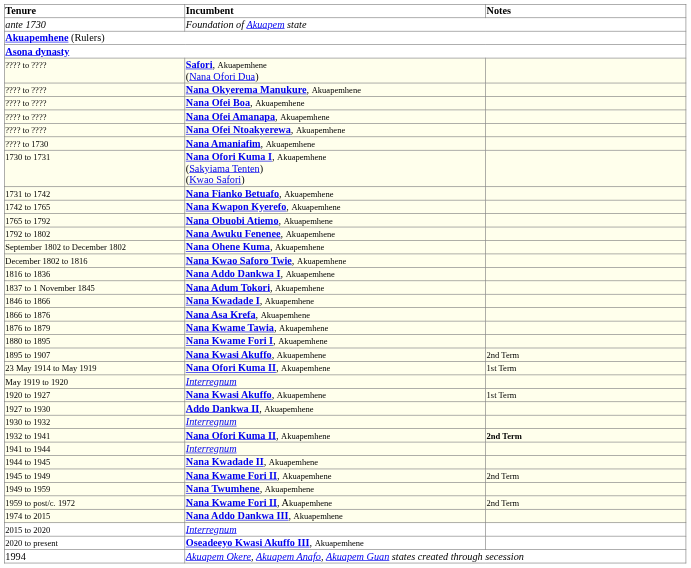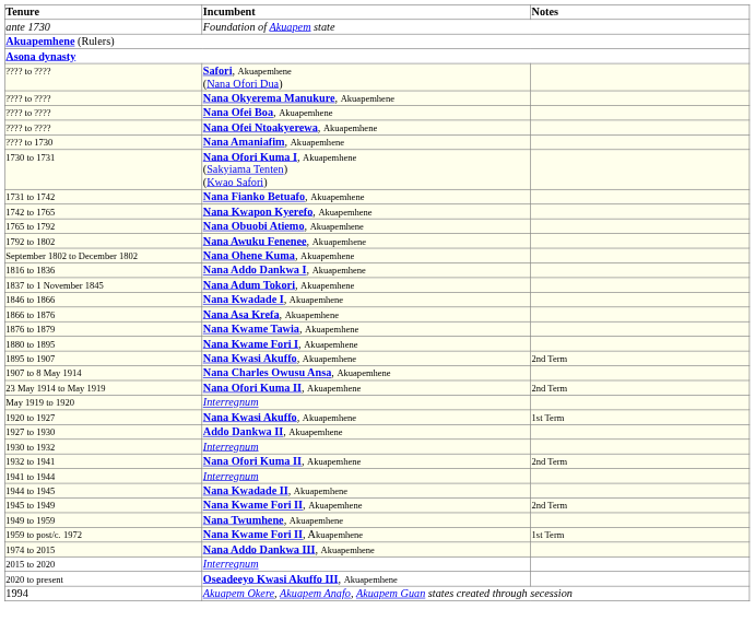 <table border=1 style="border-collapse: collapse">
 <tr align=left>
 <th width="18%">Tenure</th>
 <th width="30%">Incumbent</th>
 <th width="20%">Notes</th>
 </tr>
 <tr valign=top>
 <td><em>ante 1730</em></td>
 <td colspan="2"><em>Foundation of <a href='#'>Akuapem</a> state</em></td>
 </tr>
 <tr valign=top>
 <td colspan="3"><strong><a href='#'>Akuapemhene</a></strong> (Rulers)</td>
 </tr>
 <tr valign=top>
 <td colspan="3"><strong><a href='#'>Asona dynasty</a></strong></td>
 </tr>
 <tr valign=top bgcolor="#ffffec">
 <td><small>???? to ????</small></td>
 <td><strong><a href='#'>Safori</a></strong>, <small>Akuapemhene<br></small>(<a href='#'>Nana Ofori Dua</a>)</td>
 <td><small></small></td>
 </tr>
 <tr valign=top bgcolor="#ffffec">
 <td><small>???? to ????</small></td>
 <td><strong><a href='#'>Nana Okyerema Manukure</a></strong>, <small>Akuapemhene</small></td>
 <td><small></small></td>
 </tr>
 <tr valign=top bgcolor="#ffffec">
 <td><small>???? to ????</small></td>
 <td><strong><a href='#'>Nana Ofei Boa</a></strong>, <small>Akuapemhene</small></td>
-<td><small></small></td>
-</tr>
-<tr valign=top bgcolor="#ffffec">
-<td><small>???? to ????</small></td>
-<td><strong><a href='#'>Nana Ofei Amanapa</a></strong>, <small>Akuapemhene</small></td>
 <td><small></small></td>
 </tr>
 <tr valign=top bgcolor="#ffffec">
 <td><small>???? to ????</small></td>
 <td><strong><a href='#'>Nana Ofei Ntoakyerewa</a></strong>, <small>Akuapemhene</small></td>
 <td><small></small></td>
 </tr>
 <tr valign=top bgcolor="#ffffec">
 <td><small>???? to 1730</small></td>
 <td><strong><a href='#'>Nana Amaniafim</a></strong>, <small>Akuapemhene</small></td>
 <td><small></small></td>
 </tr>
 <tr valign=top bgcolor="#ffffec">
 <td><small>1730 to 1731</small></td>
 <td><strong><a href='#'>Nana Ofori Kuma I</a></strong>, <small>Akuapemhene<br></small>(<a href='#'>Sakyiama Tenten</a>)<br>(<a href='#'>Kwao Safori</a>)</td>
 <td><small></small></td>
 </tr>
 <tr valign=top bgcolor="#ffffec">
 <td><small>1731 to 1742</small></td>
 <td><strong><a href='#'>Nana Fianko Betuafo</a></strong>, <small>Akuapemhene</small></td>
 <td><small></small></td>
 </tr>
 <tr valign=top bgcolor="#ffffec">
 <td><small>1742 to 1765</small></td>
 <td><strong><a href='#'>Nana Kwapon Kyerefo</a></strong>, <small>Akuapemhene</small></td>
 <td><small></small></td>
 </tr>
 <tr valign=top bgcolor="#ffffec">
 <td><small>1765 to 1792</small></td>
 <td><strong><a href='#'>Nana Obuobi Atiemo</a></strong>, <small>Akuapemhene</small></td>
 <td><small></small></td>
 </tr>
 <tr valign=top bgcolor="#ffffec">
 <td><small>1792 to 1802</small></td>
 <td><strong><a href='#'>Nana Awuku Fenenee</a></strong>, <small>Akuapemhene</small></td>
 <td><small></small></td>
 </tr>
 <tr valign=top bgcolor="#ffffec">
 <td><small>September 1802 to December 1802</small></td>
 <td><strong><a href='#'>Nana Ohene Kuma</a></strong>, <small>Akuapemhene</small></td>
 <td><small></small></td>
 </tr>
 <tr valign=top bgcolor="#ffffec">
-<td><small>December 1802 to 1816</small></td>
-<td><strong><a href='#'>Nana Kwao Saforo Twie</a></strong>, <small>Akuapemhene</small></td>
-<td><small></small></td>
-</tr>
-<tr valign=top bgcolor="#ffffec">
 <td><small>1816 to 1836</small></td>
 <td><strong><a href='#'>Nana Addo Dankwa I</a></strong>, <small>Akuapemhene</small></td>
 <td><small></small></td>
 </tr>
 <tr valign=top bgcolor="#ffffec">
 <td><small>1837 to 1 November 1845</small></td>
 <td><strong><a href='#'>Nana Adum Tokori</a></strong>, <small>Akuapemhene</small></td>
 <td><small></small></td>
 </tr>
 <tr valign=top bgcolor="#ffffec">
 <td><small>1846 to 1866</small></td>
 <td><strong><a href='#'>Nana Kwadade I</a></strong>, <small>Akuapemhene</small></td>
 <td><small></small></td>
 </tr>
 <tr valign=top bgcolor="#ffffec">
 <td><small>1866 to 1876</small></td>
 <td><strong><a href='#'>Nana Asa Krefa</a></strong>, <small>Akuapemhene</small></td>
 <td><small></small></td>
 </tr>
 <tr valign=top bgcolor="#ffffec">
 <td><small>1876 to 1879</small></td>
 <td><strong><a href='#'>Nana Kwame Tawia</a></strong>, <small>Akuapemhene</small></td>
 <td><small></small></td>
 </tr>
 <tr valign=top bgcolor="#ffffec">
 <td><small>1880 to 1895</small></td>
 <td><strong><a href='#'>Nana Kwame Fori I</a></strong>, <small>Akuapemhene</small></td>
 <td><small></small></td>
 </tr>
 <tr valign=top bgcolor="#ffffec">
 <td><small>1895 to 1907</small></td>
 <td><strong><a href='#'>Nana Kwasi Akuffo</a></strong>, <small>Akuapemhene</small></td>
 <td><small>2nd Term</small></td>
 </tr>
 <tr valign=top bgcolor="#ffffec">
+<td><small>1907 to 8 May 1914</small></td>
+<td><strong><a href='#'>Nana Charles Owusu Ansa</a></strong>, <small>Akuapemhene</small></td>
+<td><small></small></td>
+</tr>
+<tr valign=top bgcolor="#ffffec">
 <td><small>23 May 1914 to May 1919</small></td>
 <td><strong><a href='#'>Nana Ofori Kuma II</a></strong>, <small>Akuapemhene</small></td>
-<td><small>1st Term</small></td>
+<td><small>2nd Term</small></td>
 </tr>
 <tr valign=top bgcolor="#ffffec">
 <td><small>May 1919 to 1920</small></td>
 <td><em><a href='#'>Interregnum</a></em></td>
 <td><small></small></td>
 </tr>
 <tr valign=top bgcolor="#ffffec">
 <td><small>1920 to 1927</small></td>
 <td><strong><a href='#'>Nana Kwasi Akuffo</a></strong>, <small>Akuapemhene</small></td>
 <td><small>1st Term</small></td>
 </tr>
 <tr valign=top bgcolor="#ffffec">
 <td><small>1927 to 1930</small></td>
 <td><strong><a href='#'>Addo Dankwa II</a></strong>, <small>Akuapemhene</small></td>
 <td><small></small></td>
 </tr>
 <tr valign=top bgcolor="#ffffec">
 <td><small>1930 to 1932</small></td>
 <td><em><a href='#'>Interregnum</a></em></td>
 <td><small></small></td>
 </tr>
 <tr valign=top bgcolor="#ffffec">
 <td><small>1932 to 1941</small></td>
 <td><strong><a href='#'>Nana Ofori Kuma II</a></strong>, <small>Akuapemhene</small></td>
-<td><strong><small>2nd Term</small></strong></td>
+<td><small>2nd Term</small></td>
 </tr>
 <tr valign=top bgcolor="#ffffec">
 <td><small>1941 to 1944</small></td>
 <td><em><a href='#'>Interregnum</a></em></td>
 <td><small></small></td>
 </tr>
 <tr valign=top bgcolor="#ffffec">
 <td><small>1944 to 1945</small></td>
 <td><strong><a href='#'>Nana Kwadade II</a></strong>, <small>Akuapemhene</small></td>
 <td><small></small></td>
 </tr>
 <tr valign=top bgcolor="#ffffec">
 <td><small>1945 to 1949</small></td>
 <td><strong><a href='#'>Nana Kwame Fori II</a></strong>, <small>Akuapemhene</small></td>
 <td><small>2nd Term</small></td>
 </tr>
 <tr valign=top bgcolor="#ffffec">
 <td><small>1949 to 1959</small></td>
 <td><strong><a href='#'>Nana Twumhene</a></strong>, <small>Akuapemhene</small></td>
 <td><small></small></td>
 </tr>
 <tr valign=top bgcolor="#ffffec">
 <td><small>1959 to post/c. 1972 </small></td>
 <td><strong><a href='#'>Nana Kwame Fori II</a></strong>, A<small>kuapemhene</small></td>
-<td><small>2nd Term</small></td>
+<td><small>1st Term</small></td>
 </tr>
 <tr valign=top bgcolor="#ffffec">
 <td><small>1974 to 2015</small></td>
 <td><strong><a href='#'>Nana Addo Dankwa III</a></strong>, <small>Akuapemhene</small></td>
 <td><small></small></td>
 </tr>
 <tr>
 <td><small>2015 to 2020</small></td>
 <td><em><a href='#'>Interregnum</a></em></td>
 </tr>
 <tr>
 <td><small>2020 to present</small></td>
 <td><strong><a href='#'>Oseadeeyo Kwasi Akuffo III</a></strong>, <small>Akuapemhene</small></td>
 <td><small></small></td>
 </tr>
 <tr valign=top>
 <td>1994</td>
 <td colspan="2"><em><a href='#'>Akuapem Okere</a>, <a href='#'>Akuapem Anafo</a>, <a href='#'>Akuapem Guan</a> states created through secession</em></td>
 </tr>
 </table>
